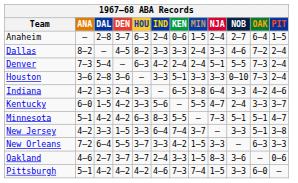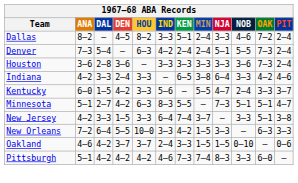 <table class="wikitable" style="font-size:95%; text-align:center;">
 <tr>
 <th colspan=12>1967–68 ABA Records</th>
 </tr>
 <tr>
 <th width=100>Team</th>
 <th style="background:#DE7C00;color:#FFFFFF;width=35">ANA</th>
 <th style="background:#00339F;color:#FFFFFF;width=35">DAL</th>
 <th style="background:#E03C31;color:#FFFFFF;width=35">DEN</th>
 <th style="background:#FFC72C;color:#003DA5;width=35">HOU</th>
 <th style="background:#0032A0;color:#FEDD00;width=35">IND</th>
 <th style="background:#009A44;color:#FFFFFF;width=35">KEN</th>
 <th style="background:#003DA5;color:#C89A6A;width=35">MIN</th>
 <th style="background:#D40032;color:#FFFFFF;width=35">NJA</th>
 <th style="background:#041E42;color:#FFFFFF;width=35">NOB</th>
 <th style="background:#007A33;color:#FFA400;width=35">OAK</th>
 <th style="background:#0032A0;color:#FF4911;width=35">PIT</th>
 </tr>
 <tr>
-<td style="text-align:left;">Anaheim</td>
-<td>—</td>
-<td>2–8</td>
-<td>3–7</td>
-<td>6–3</td>
-<td>2–4</td>
-<td>0–6</td>
-<td>1–5</td>
-<td>2–4</td>
-<td>2–7</td>
-<td>6–4</td>
-<td>1–5</td>
-</tr>
-<tr>
 <td style="text-align:left;"><a href='#'>Dallas</a></td>
 <td>8–2</td>
 <td>—</td>
 <td>4–5</td>
 <td>8–2</td>
 <td>3–3</td>
-<td>3–3</td>
+<td>5–1</td>
 <td>2–4</td>
 <td>3–3</td>
 <td>4–6</td>
 <td>7–2</td>
 <td>2–4</td>
 </tr>
 <tr>
 <td style="text-align:left;"><a href='#'>Denver</a></td>
 <td>7–3</td>
 <td>5–4</td>
 <td>—</td>
 <td>6–3</td>
 <td>4–2</td>
 <td>2–4</td>
 <td>2–4</td>
 <td>5–1</td>
 <td>5–5</td>
 <td>7–3</td>
 <td>2–4</td>
 </tr>
 <tr>
 <td style="text-align:left;"><a href='#'>Houston</a></td>
 <td>3–6</td>
 <td>2–8</td>
 <td>3–6</td>
 <td>—</td>
 <td>3–3</td>
-<td>5–1</td>
 <td>3–3</td>
 <td>3–3</td>
-<td>0–10</td>
+<td>3–3</td>
+<td>3–6</td>
 <td>7–3</td>
 <td>2–4</td>
 </tr>
 <tr>
 <td style="text-align:left;"><a href='#'>Indiana</a></td>
 <td>4–2</td>
 <td>3–3</td>
 <td>2–4</td>
 <td>3–3</td>
 <td>—</td>
 <td>6–5</td>
 <td>3–8</td>
 <td>6–4</td>
 <td>3–3</td>
 <td>4–2</td>
 <td>4–6</td>
 </tr>
 <tr>
 <td style="text-align:left;"><a href='#'>Kentucky</a></td>
 <td>6–0</td>
 <td>1–5</td>
 <td>4–2</td>
 <td>3–3</td>
 <td>5–6</td>
 <td>—</td>
 <td>5–5</td>
 <td>4–7</td>
 <td>2–4</td>
 <td>3–3</td>
 <td>3–7</td>
 </tr>
 <tr>
 <td style="text-align:left;"><a href='#'>Minnesota</a></td>
 <td>5–1</td>
-<td>4–2</td>
+<td>2–7</td>
 <td>4–2</td>
 <td>6–3</td>
 <td>8–3</td>
 <td>5–5</td>
 <td>—</td>
 <td>7–3</td>
 <td>5–1</td>
 <td>5–1</td>
 <td>4–7</td>
 </tr>
 <tr>
 <td style="text-align:left;"><a href='#'>New Jersey</a></td>
 <td>4–2</td>
 <td>3–3</td>
 <td>1–5</td>
 <td>3–3</td>
 <td>6–4</td>
 <td>7–4</td>
 <td>3–7</td>
 <td>—</td>
 <td>3–3</td>
 <td>5–1</td>
 <td>3–8</td>
 </tr>
 <tr>
 <td style="text-align:left;"><a href='#'>New Orleans</a></td>
 <td>7–2</td>
 <td>6–4</td>
 <td>5–5</td>
-<td>3–7</td>
+<td>10–0</td>
 <td>3–3</td>
 <td>4–2</td>
 <td>1–5</td>
 <td>3–3</td>
 <td>—</td>
 <td>6–3</td>
 <td>3–3</td>
 </tr>
 <tr>
 <td style="text-align:left;"><a href='#'>Oakland</a></td>
 <td>4–6</td>
-<td>2–7</td>
+<td>4–2</td>
 <td>3–7</td>
 <td>3–7</td>
 <td>2–4</td>
 <td>3–3</td>
 <td>1–5</td>
-<td>8–3</td>
-<td>3–6</td>
+<td>1–5</td>
+<td>0–10</td>
 <td>—</td>
 <td>0–6</td>
 </tr>
 <tr>
 <td style="text-align:left;"><a href='#'>Pittsburgh</a></td>
 <td>5–1</td>
 <td>4–2</td>
 <td>4–2</td>
 <td>4–2</td>
 <td>4–6</td>
 <td>7–3</td>
 <td>7–4</td>
-<td>1–5</td>
+<td>8–3</td>
 <td>3–3</td>
 <td>6–0</td>
 <td>—</td>
 </tr>
 </table>
